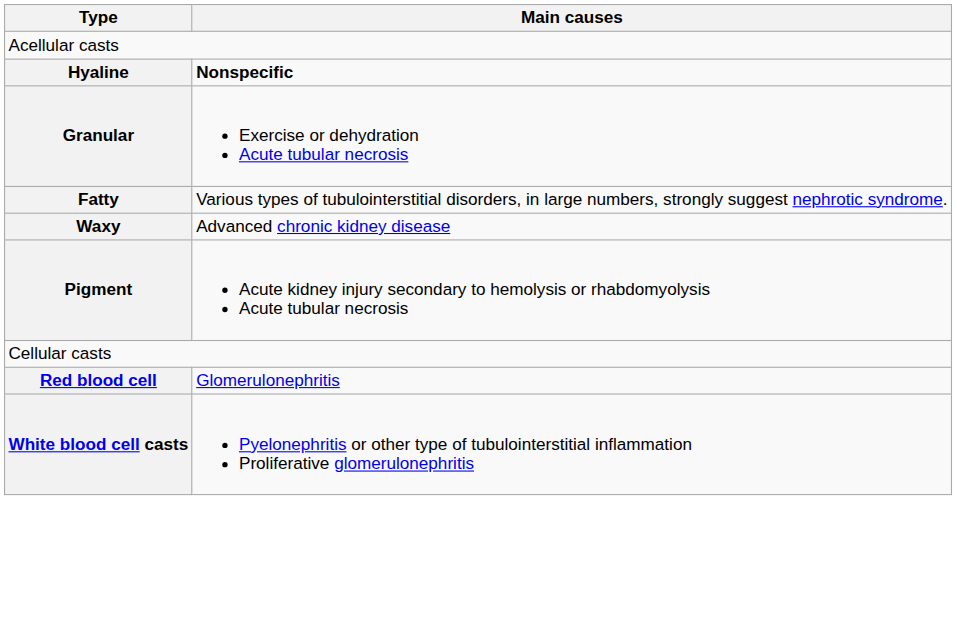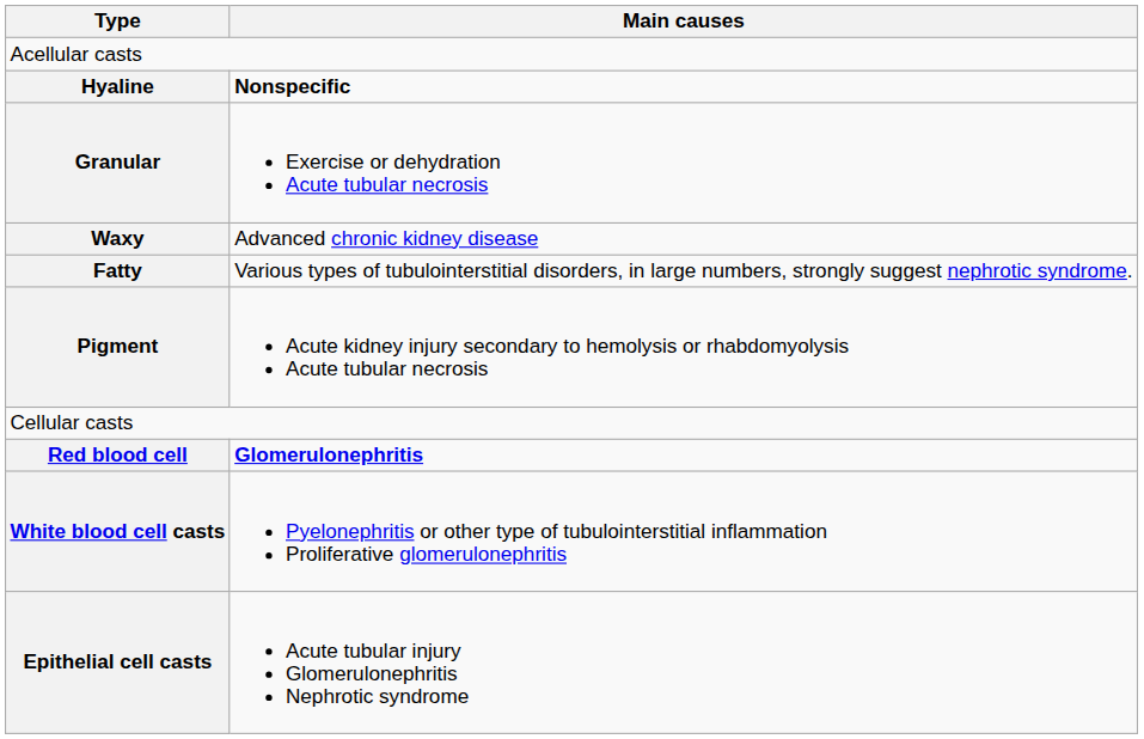 <table class="wikitable">
 <tr>
 <th>Type</th>
 <th>Main causes</th>
 </tr>
 <tr>
 <td colspan=2>Acellular casts</td>
 </tr>
 <tr>
 <th>Hyaline</th>
 <td><strong>Nonspecific</strong></td>
 </tr>
 <tr>
 <th>Granular</th>
 <td><br><ul><li>Exercise or dehydration</li><li><a href='#'>Acute tubular necrosis</a></li></ul></td>
 </tr>
 <tr>
+<th>Waxy</th>
+<td>Advanced <a href='#'>chronic kidney disease</a></td>
+</tr>
+<tr>
 <th>Fatty</th>
 <td>Various types of tubulointerstitial disorders, in large numbers, strongly suggest <a href='#'>nephrotic syndrome</a>.</td>
-</tr>
-<tr>
-<th>Waxy</th>
-<td>Advanced <a href='#'>chronic kidney disease</a></td>
 </tr>
 <tr>
 <th>Pigment</th>
 <td><br><ul><li>Acute kidney injury secondary to hemolysis or rhabdomyolysis</li><li>Acute tubular necrosis</li></ul></td>
 </tr>
 <tr>
 <td colspan=2>Cellular casts</td>
 </tr>
 <tr>
 <th><a href='#'>Red blood cell</a></th>
-<td><a href='#'>Glomerulonephritis</a></td>
+<td><strong><a href='#'>Glomerulonephritis</a></strong></td>
 </tr>
 <tr>
 <th><a href='#'>White blood cell</a> casts</th>
 <td><br><ul><li><a href='#'>Pyelonephritis</a> or other type of tubulointerstitial inflammation</li><li>Proliferative <a href='#'>glomerulonephritis</a></li></ul></td>
 </tr>
+<tr>
+<th>Epithelial cell casts</th>
+<td><br><ul><li>Acute tubular injury</li><li>Glomerulonephritis</li><li>Nephrotic syndrome</li></ul></td>
+</tr>
 </table>
